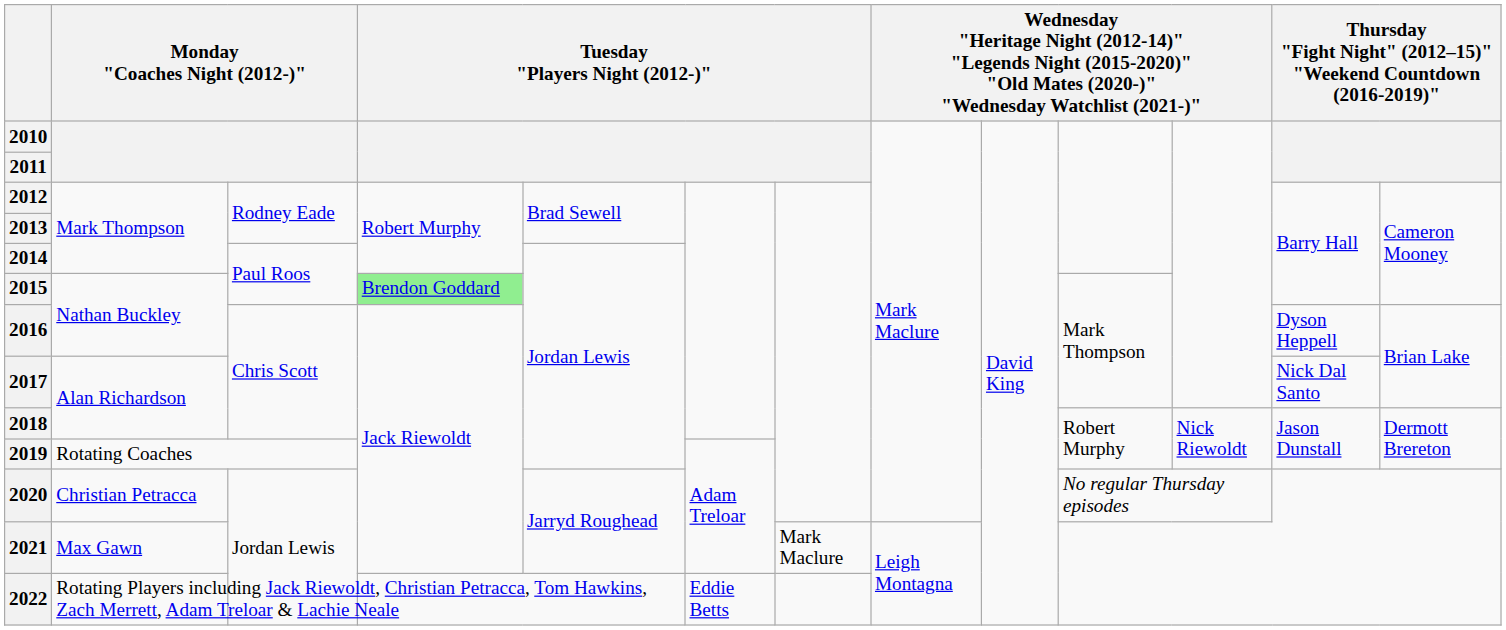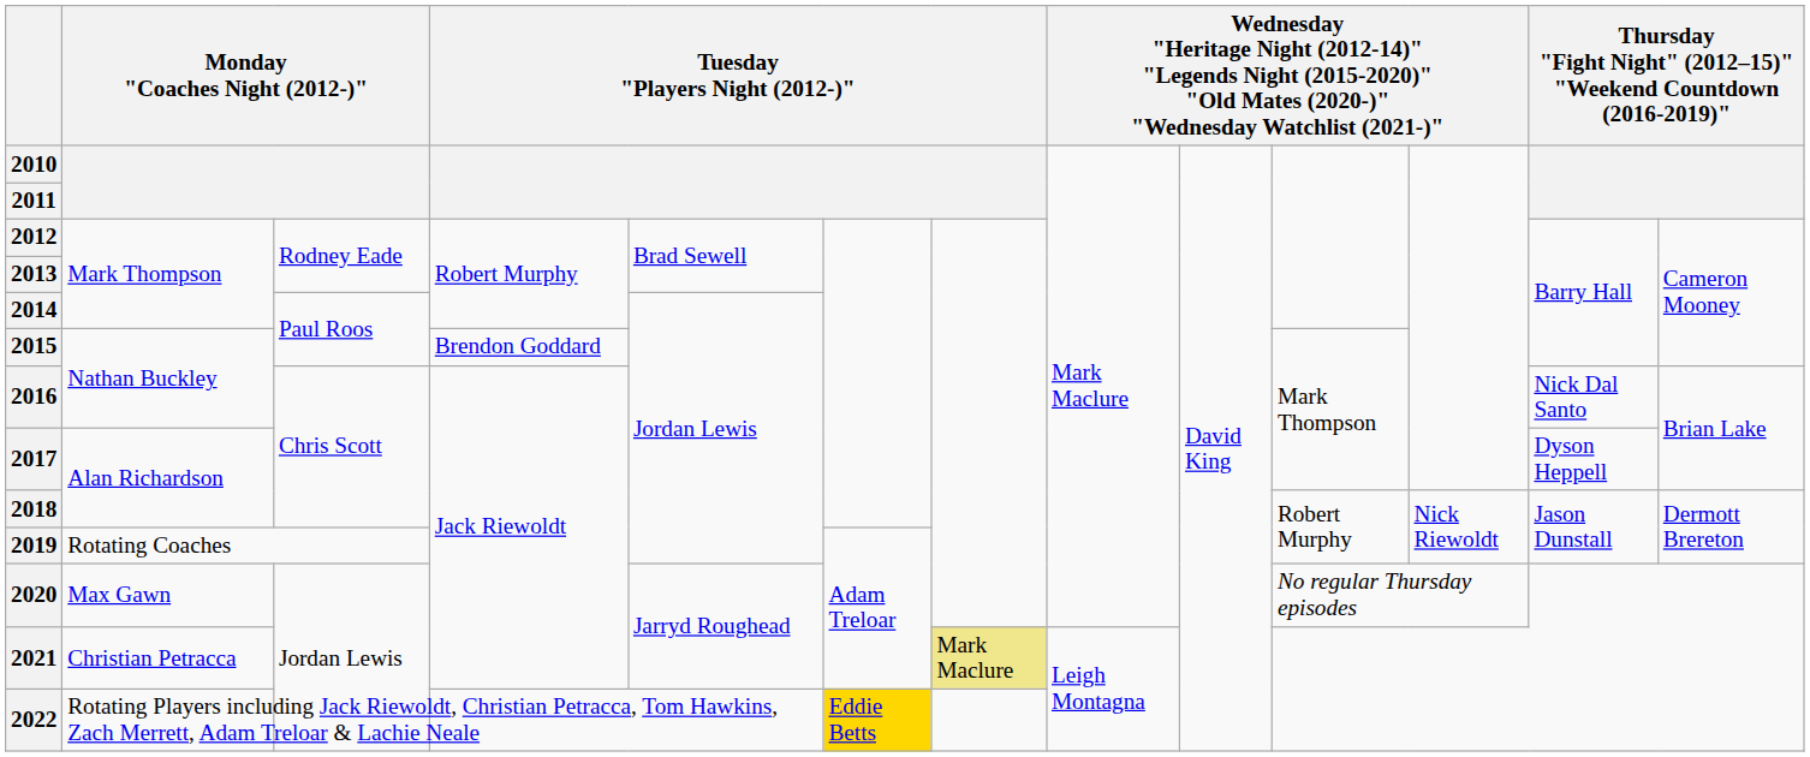 <table class="wikitable">
 <tr>
 <th></th>
 <th colspan="2">Monday<br>"Coaches Night (2012-)"</th>
 <th colspan="4">Tuesday<br>"Players Night (2012-)"</th>
 <th colspan="4">Wednesday<br>"Heritage Night (2012-14)"<br>"Legends Night (2015-2020)"<br>"Old Mates (2020-)"<br>"Wednesday Watchlist (2021-)"</th>
 <th colspan="2">Thursday<br>"Fight Night" (2012–15)"<br>"Weekend Countdown (2016-2019)"</th>
 </tr>
 <tr>
 <th>2010</th>
 <th rowspan="2" colspan="2"></th>
 <th colspan="4" rowspan="2"></th>
 <td rowspan="11"><a href='#'>Mark Maclure</a></td>
 <td rowspan="13"><a href='#'>David King</a></td>
 <td rowspan="5"></td>
 <td rowspan="8"></td>
 <th rowspan="2" colspan="2"></th>
 </tr>
 <tr>
 <th>2011</th>
 </tr>
 <tr>
 <th>2012</th>
 <td rowspan="3"><a href='#'>Mark Thompson</a></td>
 <td rowspan="2"><a href='#'>Rodney Eade</a></td>
 <td rowspan="3"><a href='#'>Robert Murphy</a></td>
 <td rowspan="2"><a href='#'>Brad Sewell</a></td>
 <td rowspan="7"></td>
 <td rowspan="9"></td>
 <td rowspan="4"><a href='#'>Barry Hall</a></td>
 <td rowspan="4"><a href='#'>Cameron Mooney</a></td>
 </tr>
 <tr>
 <th>2013</th>
 </tr>
 <tr>
 <th>2014</th>
 <td rowspan="2"><a href='#'>Paul Roos</a></td>
 <td rowspan="6"><a href='#'>Jordan Lewis</a></td>
 </tr>
 <tr>
 <th>2015</th>
 <td rowspan="2"><a href='#'>Nathan Buckley</a></td>
-<td style="background: lightgreen;"><a href='#'>Brendon Goddard</a></td>
+<td><a href='#'>Brendon Goddard</a></td>
 <td rowspan="3">Mark Thompson</td>
 </tr>
 <tr>
 <th>2016</th>
 <td rowspan="3"><a href='#'>Chris Scott</a></td>
 <td rowspan="6"><a href='#'>Jack Riewoldt</a></td>
-<td><a href='#'>Dyson Heppell</a></td>
+<td><a href='#'>Nick Dal Santo</a></td>
 <td rowspan="2"><a href='#'>Brian Lake</a></td>
 </tr>
 <tr>
 <th>2017</th>
 <td rowspan="2"><a href='#'>Alan Richardson</a></td>
-<td><a href='#'>Nick Dal Santo</a></td>
+<td><a href='#'>Dyson Heppell</a></td>
 </tr>
 <tr>
 <th>2018</th>
 <td rowspan="2">Robert Murphy</td>
 <td rowspan="2"><a href='#'>Nick Riewoldt</a></td>
 <td rowspan="2"><a href='#'>Jason Dunstall</a></td>
 <td rowspan="2"><a href='#'>Dermott Brereton</a></td>
 </tr>
 <tr>
 <th>2019</th>
 <td colspan="2">Rotating Coaches</td>
 <td rowspan="3"><a href='#'>Adam Treloar</a></td>
 </tr>
 <tr>
 <th>2020</th>
-<td><a href='#'>Christian Petracca</a></td>
+<td><a href='#'>Max Gawn</a></td>
 <td rowspan="3">Jordan Lewis</td>
 <td rowspan="2"><a href='#'>Jarryd Roughead</a></td>
 <td colspan="2"><em>No regular Thursday episodes</em></td>
 </tr>
 <tr>
 <th>2021</th>
-<td><a href='#'>Max Gawn</a></td>
-<td>Mark Maclure</td>
+<td><a href='#'>Christian Petracca</a></td>
+<td style="background: khaki;">Mark Maclure</td>
 <td rowspan="2"><a href='#'>Leigh Montagna</a></td>
 </tr>
 <tr>
 <th>2022</th>
 <td colspan="4">Rotating Players including <a href='#'>Jack Riewoldt</a>, <a href='#'>Christian Petracca</a>, <a href='#'>Tom Hawkins</a>, <a href='#'>Zach Merrett</a>, <a href='#'>Adam Treloar</a> & <a href='#'>Lachie Neale</a></td>
-<td><a href='#'>Eddie Betts</a></td>
+<td style="background: gold;"><a href='#'>Eddie Betts</a></td>
 </tr>
 </table>
